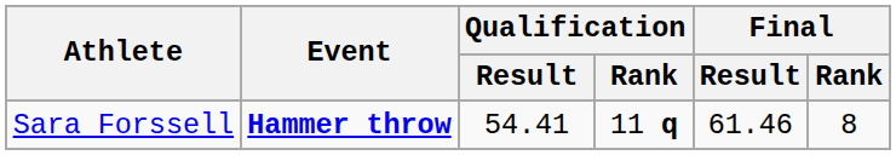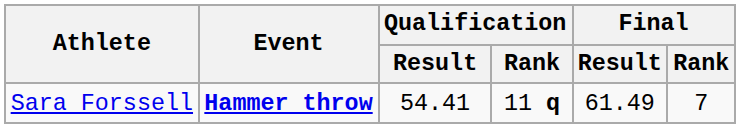 <table class="wikitable" style="font-size:90%; text-align:center">
 <tr>
 <th rowspan="2">Athlete</th>
 <th rowspan="2">Event</th>
 <th colspan="2">Qualification</th>
 <th colspan="2">Final</th>
 </tr>
 <tr>
 <th>Result</th>
 <th>Rank</th>
 <th>Result</th>
 <th>Rank</th>
 </tr>
 <tr>
 <td align="left"><a href='#'>Sara Forssell</a></td>
 <td align="left"><strong><a href='#'>Hammer throw</a></strong></td>
 <td>54.41</td>
 <td>11 <strong>q</strong></td>
-<td>61.46</td>
-<td>8</td>
+<td>61.49</td>
+<td>7</td>
 </tr>
 </table>
